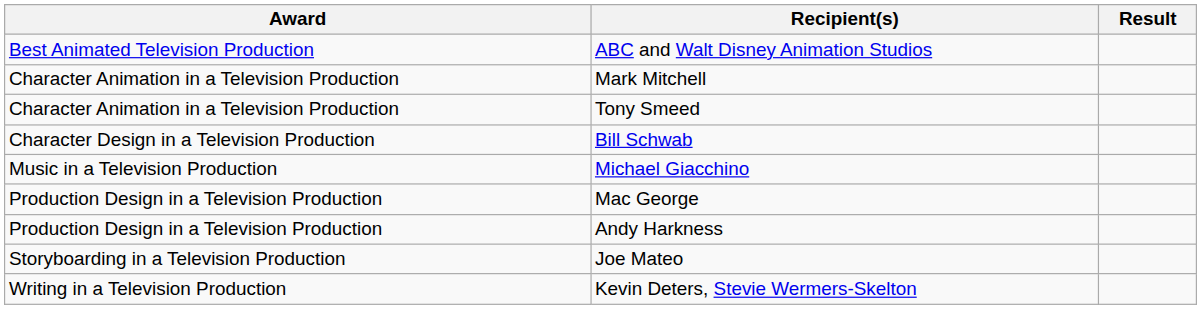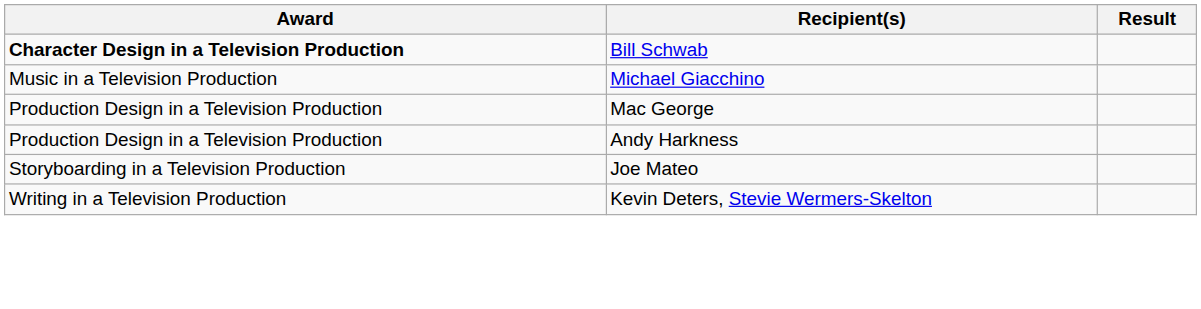 <table class="wikitable" width="80%">
 <tr bgcolor="#CCCCCC">
 <th>Award</th>
 <th>Recipient(s)</th>
 <th>Result</th>
 </tr>
 <tr>
-<td><a href='#'>Best Animated Television Production</a></td>
-<td><a href='#'>ABC</a> and <a href='#'>Walt Disney Animation Studios</a></td>
-<td></td>
-</tr>
-<tr>
-<td>Character Animation in a Television Production</td>
-<td>Mark Mitchell</td>
-<td></td>
-</tr>
-<tr>
-<td>Character Animation in a Television Production</td>
-<td>Tony Smeed</td>
-<td></td>
-</tr>
-<tr>
-<td>Character Design in a Television Production</td>
+<td><strong>Character Design in a Television Production</strong></td>
 <td><a href='#'>Bill Schwab</a></td>
 <td></td>
 </tr>
 <tr>
 <td>Music in a Television Production</td>
 <td><a href='#'>Michael Giacchino</a></td>
 <td></td>
 </tr>
 <tr>
 <td>Production Design in a Television Production</td>
 <td>Mac George</td>
 <td></td>
 </tr>
 <tr>
 <td>Production Design in a Television Production</td>
 <td>Andy Harkness</td>
 <td></td>
 </tr>
 <tr>
 <td>Storyboarding in a Television Production</td>
 <td>Joe Mateo</td>
 <td></td>
 </tr>
 <tr>
 <td>Writing in a Television Production</td>
 <td>Kevin Deters, <a href='#'>Stevie Wermers-Skelton</a></td>
 <td></td>
 </tr>
 </table>
